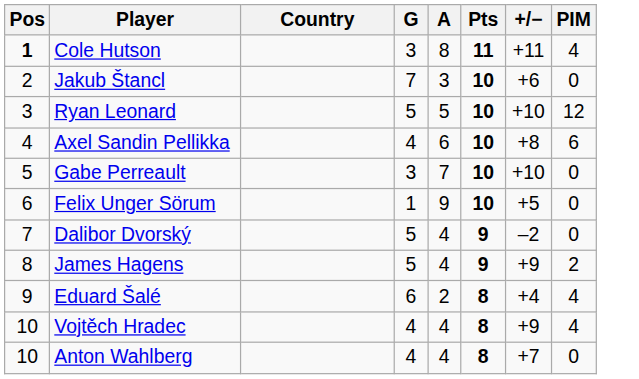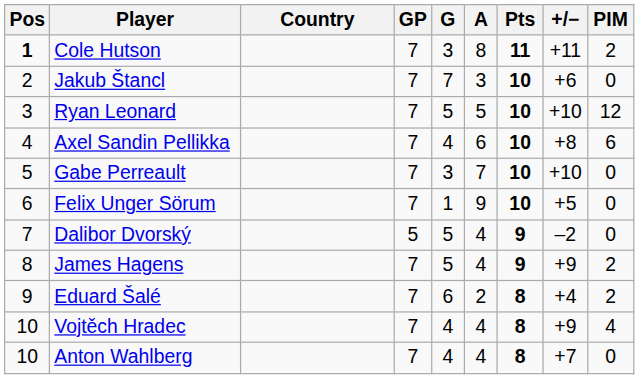 <table class="wikitable sortable" style="text-align: center;">
 <tr>
 <th width=30>Pos</th>
 <th width=150>Player</th>
 <th width=120>Country</th>
+<th width=20>GP</th>
 <th width=20>G</th>
 <th width=20>A</th>
 <th width=30>Pts</th>
 <th width=30>+/−</th>
 <th width=30>PIM</th>
 </tr>
 <tr>
 <td><strong>1</strong></td>
 <td align="left"><a href='#'>Cole Hutson</a></td>
 <td align="left"></td>
+<td>7</td>
 <td>3</td>
 <td>8</td>
 <td><strong>11</strong></td>
 <td>+11</td>
-<td>4</td>
+<td>2</td>
 </tr>
 <tr>
 <td>2</td>
 <td align="left"><a href='#'>Jakub Štancl</a></td>
 <td align="left"></td>
+<td>7</td>
 <td>7</td>
 <td>3</td>
 <td><strong>10</strong></td>
 <td>+6</td>
 <td>0</td>
 </tr>
 <tr>
 <td>3</td>
 <td align="left"><a href='#'>Ryan Leonard</a></td>
 <td align="left"></td>
+<td>7</td>
 <td>5</td>
 <td>5</td>
 <td><strong>10</strong></td>
 <td>+10</td>
 <td>12</td>
 </tr>
 <tr>
 <td>4</td>
 <td align="left"><a href='#'>Axel Sandin Pellikka</a></td>
 <td align="left"></td>
+<td>7</td>
 <td>4</td>
 <td>6</td>
 <td><strong>10</strong></td>
 <td>+8</td>
 <td>6</td>
 </tr>
 <tr>
 <td>5</td>
 <td align="left"><a href='#'>Gabe Perreault</a></td>
 <td align="left"></td>
+<td>7</td>
 <td>3</td>
 <td>7</td>
 <td><strong>10</strong></td>
 <td>+10</td>
 <td>0</td>
 </tr>
 <tr>
 <td>6</td>
 <td align="left"><a href='#'>Felix Unger Sörum</a></td>
 <td align="left"></td>
+<td>7</td>
 <td>1</td>
 <td>9</td>
 <td><strong>10</strong></td>
 <td>+5</td>
 <td>0</td>
 </tr>
 <tr>
 <td>7</td>
 <td align="left"><a href='#'>Dalibor Dvorský</a></td>
 <td align="left"></td>
 <td>5</td>
+<td>5</td>
 <td>4</td>
 <td><strong>9</strong></td>
 <td>–2</td>
 <td>0</td>
 </tr>
 <tr>
 <td>8</td>
 <td align="left"><a href='#'>James Hagens</a></td>
 <td align="left"></td>
+<td>7</td>
 <td>5</td>
 <td>4</td>
 <td><strong>9</strong></td>
 <td>+9</td>
 <td>2</td>
 </tr>
 <tr>
 <td>9</td>
 <td align="left"><a href='#'>Eduard Šalé</a></td>
 <td align="left"></td>
+<td>7</td>
 <td>6</td>
 <td>2</td>
 <td><strong>8</strong></td>
 <td>+4</td>
-<td>4</td>
+<td>2</td>
 </tr>
 <tr>
 <td>10</td>
 <td align="left"><a href='#'>Vojtěch Hradec</a></td>
 <td align="left"></td>
+<td>7</td>
 <td>4</td>
 <td>4</td>
 <td><strong>8</strong></td>
 <td>+9</td>
 <td>4</td>
 </tr>
 <tr>
 <td>10</td>
 <td align="left"><a href='#'>Anton Wahlberg</a></td>
 <td align="left"></td>
+<td>7</td>
 <td>4</td>
 <td>4</td>
 <td><strong>8</strong></td>
 <td>+7</td>
 <td>0</td>
 </tr>
 </table>
